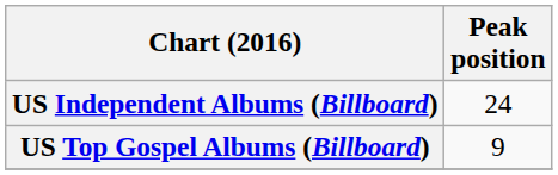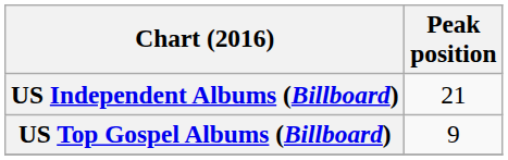 <table class="wikitable sortable plainrowheaders">
 <tr>
 <th scope="col">Chart (2016)</th>
 <th scope="col">Peak<br>position</th>
 </tr>
 <tr>
 <th scope="row">US <a href='#'>Independent Albums</a> (<a href='#'><em>Billboard</em></a>)</th>
-<td align="center">24</td>
+<td align="center">21</td>
 </tr>
 <tr>
 <th scope="row">US <a href='#'>Top Gospel Albums</a> (<a href='#'><em>Billboard</em></a>)</th>
 <td align="center">9</td>
 </tr>
 <tr>
 </tr>
 </table>
